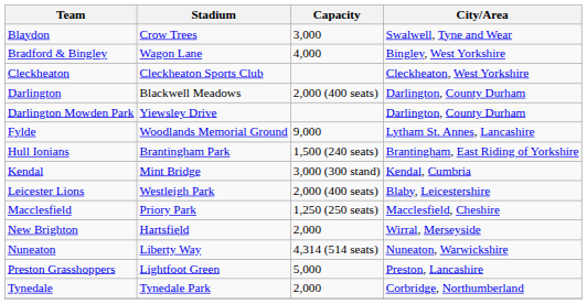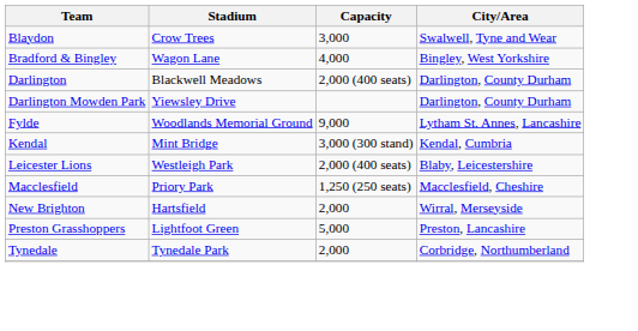 <table class="wikitable sortable">
 <tr>
 <th>Team</th>
 <th>Stadium</th>
 <th>Capacity</th>
 <th>City/Area</th>
 </tr>
 <tr>
 <td><a href='#'>Blaydon</a></td>
 <td><a href='#'>Crow Trees</a></td>
 <td>3,000</td>
 <td><a href='#'>Swalwell</a>, <a href='#'>Tyne and Wear</a></td>
 </tr>
 <tr>
 <td><a href='#'>Bradford & Bingley</a></td>
 <td><a href='#'>Wagon Lane</a></td>
 <td>4,000</td>
 <td><a href='#'>Bingley</a>, <a href='#'>West Yorkshire</a></td>
 </tr>
 <tr>
-<td><a href='#'>Cleckheaton</a></td>
-<td><a href='#'>Cleckheaton Sports Club</a></td>
-<td></td>
-<td><a href='#'>Cleckheaton</a>, <a href='#'>West Yorkshire</a></td>
-</tr>
-<tr>
 <td><a href='#'>Darlington</a></td>
 <td>Blackwell Meadows</td>
 <td>2,000 (400 seats)</td>
 <td><a href='#'>Darlington</a>, <a href='#'>County Durham</a></td>
 </tr>
 <tr>
 <td><a href='#'>Darlington Mowden Park</a></td>
 <td><a href='#'>Yiewsley Drive</a></td>
 <td></td>
 <td><a href='#'>Darlington</a>, <a href='#'>County Durham</a></td>
 </tr>
 <tr>
 <td><a href='#'>Fylde</a></td>
 <td><a href='#'>Woodlands Memorial Ground</a></td>
 <td>9,000</td>
 <td><a href='#'>Lytham St. Annes</a>, <a href='#'>Lancashire</a></td>
-</tr>
-<tr>
-<td><a href='#'>Hull Ionians</a></td>
-<td><a href='#'>Brantingham Park</a></td>
-<td>1,500 (240 seats)</td>
-<td><a href='#'>Brantingham</a>, <a href='#'>East Riding of Yorkshire</a></td>
 </tr>
 <tr>
 <td><a href='#'>Kendal</a></td>
 <td><a href='#'>Mint Bridge</a></td>
 <td>3,000 (300 stand)</td>
 <td><a href='#'>Kendal</a>, <a href='#'>Cumbria</a></td>
 </tr>
 <tr>
 <td><a href='#'>Leicester Lions</a></td>
 <td><a href='#'>Westleigh Park</a></td>
 <td>2,000 (400 seats)</td>
 <td><a href='#'>Blaby</a>, <a href='#'>Leicestershire</a></td>
 </tr>
 <tr>
 <td><a href='#'>Macclesfield</a></td>
 <td><a href='#'>Priory Park</a></td>
 <td>1,250 (250 seats)</td>
 <td><a href='#'>Macclesfield</a>, <a href='#'>Cheshire</a></td>
 </tr>
 <tr>
 <td><a href='#'>New Brighton</a></td>
 <td><a href='#'>Hartsfield</a></td>
 <td>2,000</td>
 <td><a href='#'>Wirral</a>, <a href='#'>Merseyside</a></td>
 </tr>
 <tr>
-<td><a href='#'>Nuneaton</a></td>
-<td><a href='#'>Liberty Way</a></td>
-<td>4,314 (514 seats)</td>
-<td><a href='#'>Nuneaton</a>, <a href='#'>Warwickshire</a></td>
-</tr>
-<tr>
 <td><a href='#'>Preston Grasshoppers</a></td>
 <td><a href='#'>Lightfoot Green</a></td>
 <td>5,000</td>
 <td><a href='#'>Preston</a>, <a href='#'>Lancashire</a></td>
 </tr>
 <tr>
 <td><a href='#'>Tynedale</a></td>
 <td><a href='#'>Tynedale Park</a></td>
 <td>2,000</td>
 <td><a href='#'>Corbridge</a>, <a href='#'>Northumberland</a></td>
 </tr>
 <tr>
 </tr>
 </table>
